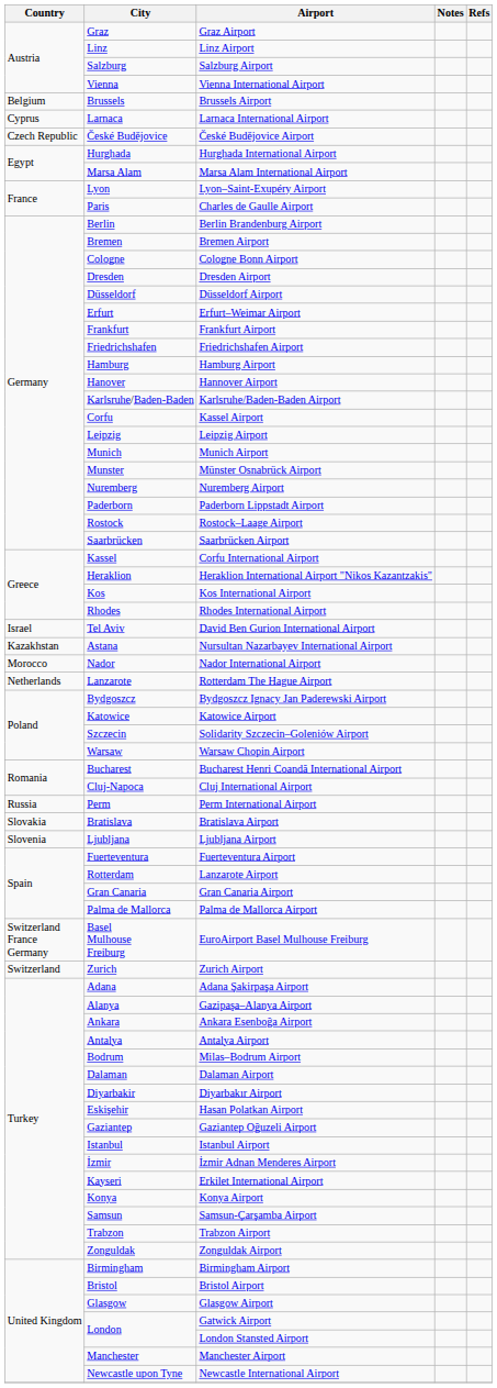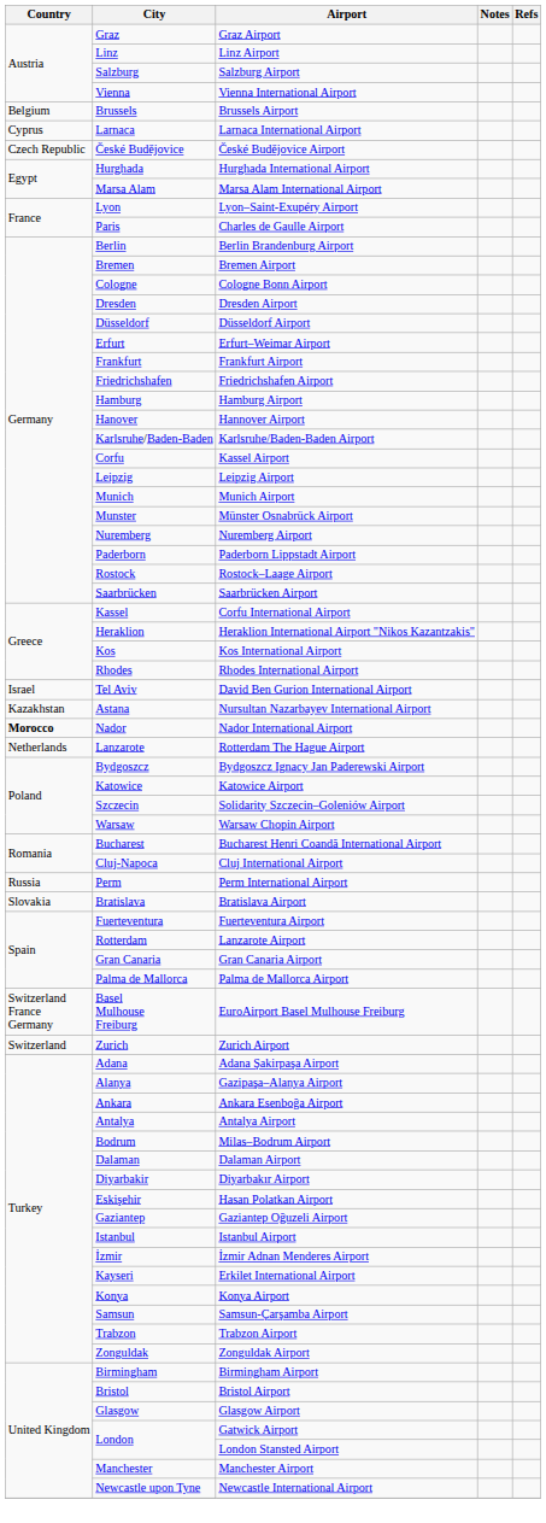 <table class="sortable wikitable">
 <tr>
 <th>Country</th>
 <th>City</th>
 <th>Airport</th>
 <th>Notes</th>
 <th class="unsortable">Refs</th>
 </tr>
 <tr>
 <td rowspan="4">Austria</td>
 <td><a href='#'>Graz</a></td>
 <td><a href='#'>Graz Airport</a></td>
 <td></td>
 <td align=center></td>
 </tr>
 <tr>
 <td><a href='#'>Linz</a></td>
 <td><a href='#'>Linz Airport</a></td>
 <td></td>
 <td align=center></td>
 </tr>
 <tr>
 <td><a href='#'>Salzburg</a></td>
 <td><a href='#'>Salzburg Airport</a></td>
 <td></td>
 <td align=center></td>
 </tr>
 <tr>
 <td><a href='#'>Vienna</a></td>
 <td><a href='#'>Vienna International Airport</a></td>
 <td></td>
 <td align=center></td>
 </tr>
 <tr>
 <td>Belgium</td>
 <td><a href='#'>Brussels</a></td>
 <td><a href='#'>Brussels Airport</a></td>
 <td></td>
 <td align=center></td>
 </tr>
 <tr>
 <td>Cyprus</td>
 <td><a href='#'>Larnaca</a></td>
 <td><a href='#'>Larnaca International Airport</a></td>
 <td></td>
 <td align=center></td>
 </tr>
 <tr>
 <td>Czech Republic</td>
 <td><a href='#'>České Budějovice</a></td>
 <td><a href='#'>České Budějovice Airport</a></td>
 <td></td>
 <td align=center></td>
 </tr>
 <tr>
 <td rowspan="2">Egypt</td>
 <td><a href='#'>Hurghada</a></td>
 <td><a href='#'>Hurghada International Airport</a></td>
 <td align=center></td>
 <td align=center></td>
 </tr>
 <tr>
 <td><a href='#'>Marsa Alam</a></td>
 <td><a href='#'>Marsa Alam International Airport</a></td>
 <td></td>
 <td align=center></td>
 </tr>
 <tr>
 <td rowspan="2">France</td>
 <td><a href='#'>Lyon</a></td>
 <td><a href='#'>Lyon–Saint-Exupéry Airport</a></td>
 <td></td>
 <td align=center></td>
 </tr>
 <tr>
 <td><a href='#'>Paris</a></td>
 <td><a href='#'>Charles de Gaulle Airport</a></td>
 <td></td>
 <td align=center></td>
 </tr>
 <tr>
 <td rowspan="19">Germany</td>
 <td><a href='#'>Berlin</a></td>
 <td><a href='#'>Berlin Brandenburg Airport</a></td>
 <td></td>
 <td align=center></td>
 </tr>
 <tr>
 <td><a href='#'>Bremen</a></td>
 <td><a href='#'>Bremen Airport</a></td>
 <td></td>
 <td align=center></td>
 </tr>
 <tr>
 <td><a href='#'>Cologne</a></td>
 <td><a href='#'>Cologne Bonn Airport</a></td>
 <td align=center></td>
 <td align=center></td>
 </tr>
 <tr>
 <td><a href='#'>Dresden</a></td>
 <td><a href='#'>Dresden Airport</a></td>
 <td></td>
 <td align=center></td>
 </tr>
 <tr>
 <td><a href='#'>Düsseldorf</a></td>
 <td><a href='#'>Düsseldorf Airport</a></td>
 <td align=center></td>
 <td align=center></td>
 </tr>
 <tr>
 <td><a href='#'>Erfurt</a></td>
 <td><a href='#'>Erfurt–Weimar Airport</a></td>
 <td></td>
 <td align=center></td>
 </tr>
 <tr>
 <td><a href='#'>Frankfurt</a></td>
 <td><a href='#'>Frankfurt Airport</a></td>
 <td></td>
 <td align=center></td>
 </tr>
 <tr>
 <td><a href='#'>Friedrichshafen</a></td>
 <td><a href='#'>Friedrichshafen Airport</a></td>
 <td></td>
 <td align=center></td>
 </tr>
 <tr>
 <td><a href='#'>Hamburg</a></td>
 <td><a href='#'>Hamburg Airport</a></td>
 <td align=center></td>
 <td align=center></td>
 </tr>
 <tr>
 <td><a href='#'>Hanover</a></td>
 <td><a href='#'>Hannover Airport</a></td>
 <td></td>
 <td align=center></td>
 </tr>
 <tr>
 <td><a href='#'>Karlsruhe</a>/<a href='#'>Baden-Baden</a></td>
 <td><a href='#'>Karlsruhe/Baden-Baden Airport</a></td>
 <td></td>
 <td align=center></td>
 </tr>
 <tr>
 <td><a href='#'>Corfu</a></td>
 <td><a href='#'>Kassel Airport</a></td>
 <td></td>
 <td></td>
 </tr>
 <tr>
 <td><a href='#'>Leipzig</a></td>
 <td><a href='#'>Leipzig Airport</a></td>
 <td></td>
 <td align=center></td>
 </tr>
 <tr>
 <td><a href='#'>Munich</a></td>
 <td><a href='#'>Munich Airport</a></td>
 <td></td>
 <td align=center></td>
 </tr>
 <tr>
 <td><a href='#'>Munster</a></td>
 <td><a href='#'>Münster Osnabrück Airport</a></td>
 <td></td>
 <td align=center></td>
 </tr>
 <tr>
 <td><a href='#'>Nuremberg</a></td>
 <td><a href='#'>Nuremberg Airport</a></td>
 <td align=center></td>
 <td align=center></td>
 </tr>
 <tr>
 <td><a href='#'>Paderborn</a></td>
 <td><a href='#'>Paderborn Lippstadt Airport</a></td>
 <td></td>
 <td align=center></td>
 </tr>
 <tr>
 <td><a href='#'>Rostock</a></td>
 <td><a href='#'>Rostock–Laage Airport</a></td>
 <td></td>
 <td align=center></td>
 </tr>
 <tr>
 <td><a href='#'>Saarbrücken</a></td>
 <td><a href='#'>Saarbrücken Airport</a></td>
 <td></td>
 <td align=center></td>
 </tr>
 <tr>
 <td rowspan="4">Greece</td>
 <td><a href='#'>Kassel</a></td>
 <td><a href='#'>Corfu International Airport</a></td>
 <td></td>
 <td align=center></td>
 </tr>
 <tr>
 <td><a href='#'>Heraklion</a></td>
 <td><a href='#'>Heraklion International Airport "Nikos Kazantzakis"</a></td>
 <td></td>
 <td align=center></td>
 </tr>
 <tr>
 <td><a href='#'>Kos</a></td>
 <td><a href='#'>Kos International Airport</a></td>
 <td></td>
 <td align=center></td>
 </tr>
 <tr>
 <td><a href='#'>Rhodes</a></td>
 <td><a href='#'>Rhodes International Airport</a></td>
 <td></td>
 <td align=center></td>
 </tr>
 <tr>
 <td>Israel</td>
 <td><a href='#'>Tel Aviv</a></td>
 <td><a href='#'>David Ben Gurion International Airport</a></td>
 <td></td>
 <td align=center></td>
 </tr>
 <tr>
 <td>Kazakhstan</td>
 <td><a href='#'>Astana</a></td>
 <td><a href='#'>Nursultan Nazarbayev International Airport</a></td>
 <td></td>
 <td align=center></td>
 </tr>
 <tr>
-<td>Morocco</td>
+<td><strong>Morocco</strong></td>
 <td><a href='#'>Nador</a></td>
 <td><a href='#'>Nador International Airport</a></td>
 <td></td>
 <td align=center></td>
 </tr>
 <tr>
 <td>Netherlands</td>
 <td><a href='#'>Lanzarote</a></td>
 <td><a href='#'>Rotterdam The Hague Airport</a></td>
 <td></td>
 <td align=center></td>
 </tr>
 <tr>
 <td rowspan="4">Poland</td>
 <td><a href='#'>Bydgoszcz</a></td>
 <td><a href='#'>Bydgoszcz Ignacy Jan Paderewski Airport</a></td>
 <td></td>
 <td align=center></td>
 </tr>
 <tr>
 <td><a href='#'>Katowice</a></td>
 <td><a href='#'>Katowice Airport</a></td>
 <td align=center></td>
 <td align=center></td>
 </tr>
 <tr>
 <td><a href='#'>Szczecin</a></td>
 <td><a href='#'>Solidarity Szczecin–Goleniów Airport</a></td>
 <td></td>
 <td align=center></td>
 </tr>
 <tr>
 <td><a href='#'>Warsaw</a></td>
 <td><a href='#'>Warsaw Chopin Airport</a></td>
 <td></td>
 <td align=center></td>
 </tr>
 <tr>
 <td rowspan="2">Romania</td>
 <td><a href='#'>Bucharest</a></td>
 <td><a href='#'>Bucharest Henri Coandă International Airport</a></td>
 <td></td>
 <td align=center></td>
 </tr>
 <tr>
 <td><a href='#'>Cluj-Napoca</a></td>
 <td><a href='#'>Cluj International Airport</a></td>
 <td></td>
 <td align=center></td>
 </tr>
 <tr>
 <td>Russia</td>
 <td><a href='#'>Perm</a></td>
 <td><a href='#'>Perm International Airport</a></td>
 <td></td>
 <td align=center></td>
 </tr>
 <tr>
 <td>Slovakia</td>
 <td><a href='#'>Bratislava</a></td>
 <td><a href='#'>Bratislava Airport</a></td>
-<td></td>
-<td align=center></td>
-</tr>
-<tr>
-<td>Slovenia</td>
-<td><a href='#'>Ljubljana</a></td>
-<td><a href='#'>Ljubljana Airport</a></td>
 <td></td>
 <td align=center></td>
 </tr>
 <tr>
 <td rowspan="4">Spain</td>
 <td><a href='#'>Fuerteventura</a></td>
 <td><a href='#'>Fuerteventura Airport</a></td>
 <td align=center></td>
 <td align=center></td>
 </tr>
 <tr>
 <td><a href='#'>Rotterdam</a></td>
 <td><a href='#'>Lanzarote Airport</a></td>
 <td align=center></td>
 <td align=center></td>
 </tr>
 <tr>
 <td><a href='#'>Gran Canaria</a></td>
 <td><a href='#'>Gran Canaria Airport</a></td>
 <td align=center></td>
 <td align=center></td>
 </tr>
 <tr>
 <td><a href='#'>Palma de Mallorca</a></td>
 <td><a href='#'>Palma de Mallorca Airport</a></td>
 <td></td>
 <td align=center></td>
 </tr>
 <tr>
 <td>Switzerland<br>France<br>Germany</td>
 <td><a href='#'>Basel</a><br><a href='#'>Mulhouse</a><br><a href='#'>Freiburg</a></td>
 <td><a href='#'>EuroAirport Basel Mulhouse Freiburg</a></td>
 <td></td>
 <td align=center></td>
 </tr>
 <tr>
 <td>Switzerland</td>
 <td><a href='#'>Zurich</a></td>
 <td><a href='#'>Zurich Airport</a></td>
 <td></td>
 <td align=center></td>
 </tr>
 <tr>
 <td rowspan="16">Turkey</td>
 <td><a href='#'>Adana</a></td>
 <td><a href='#'>Adana Şakirpaşa Airport</a></td>
 <td></td>
 <td align=center></td>
 </tr>
 <tr>
 <td><a href='#'>Alanya</a></td>
 <td><a href='#'>Gazipaşa–Alanya Airport</a></td>
 <td></td>
 <td align=center></td>
 </tr>
 <tr>
 <td><a href='#'>Ankara</a></td>
 <td><a href='#'>Ankara Esenboğa Airport</a></td>
 <td></td>
 <td align=center></td>
 </tr>
 <tr>
 <td><a href='#'>Antalya</a></td>
 <td><a href='#'>Antalya Airport</a></td>
 <td></td>
 <td align=center></td>
 </tr>
 <tr>
 <td><a href='#'>Bodrum</a></td>
 <td><a href='#'>Milas–Bodrum Airport</a></td>
 <td></td>
 <td align=center></td>
 </tr>
 <tr>
 <td><a href='#'>Dalaman</a></td>
 <td><a href='#'>Dalaman Airport</a></td>
 <td></td>
 <td align=center></td>
 </tr>
 <tr>
 <td><a href='#'>Diyarbakir</a></td>
 <td><a href='#'>Diyarbakır Airport</a></td>
 <td></td>
 <td align=center></td>
 </tr>
 <tr>
 <td><a href='#'>Eskişehir</a></td>
 <td><a href='#'>Hasan Polatkan Airport</a></td>
 <td></td>
 <td align=center></td>
 </tr>
 <tr>
 <td><a href='#'>Gaziantep</a></td>
 <td><a href='#'>Gaziantep Oğuzeli Airport</a></td>
 <td></td>
 <td align=center></td>
 </tr>
 <tr>
 <td><a href='#'>Istanbul</a></td>
 <td><a href='#'>Istanbul Airport</a></td>
 <td></td>
 <td align=center></td>
 </tr>
 <tr>
 <td><a href='#'>İzmir</a></td>
 <td><a href='#'>İzmir Adnan Menderes Airport</a></td>
 <td></td>
 <td align=center></td>
 </tr>
 <tr>
 <td><a href='#'>Kayseri</a></td>
 <td><a href='#'>Erkilet International Airport</a></td>
 <td></td>
 <td align=center></td>
 </tr>
 <tr>
 <td><a href='#'>Konya</a></td>
 <td><a href='#'>Konya Airport</a></td>
 <td></td>
 <td align=center></td>
 </tr>
 <tr>
 <td><a href='#'>Samsun</a></td>
 <td><a href='#'>Samsun-Çarşamba Airport</a></td>
 <td></td>
 <td align=center></td>
 </tr>
 <tr>
 <td><a href='#'>Trabzon</a></td>
 <td><a href='#'>Trabzon Airport</a></td>
 <td></td>
 <td align=center></td>
 </tr>
 <tr>
 <td><a href='#'>Zonguldak</a></td>
 <td><a href='#'>Zonguldak Airport</a></td>
 <td></td>
 <td align=center></td>
 </tr>
 <tr>
 <td rowspan="7">United Kingdom</td>
 <td><a href='#'>Birmingham</a></td>
 <td><a href='#'>Birmingham Airport</a></td>
 <td></td>
 <td align=center></td>
 </tr>
 <tr>
 <td><a href='#'>Bristol</a></td>
 <td><a href='#'>Bristol Airport</a></td>
 <td></td>
 <td align=center></td>
 </tr>
 <tr>
 <td><a href='#'>Glasgow</a></td>
 <td><a href='#'>Glasgow Airport</a></td>
 <td></td>
 <td align=center></td>
 </tr>
 <tr>
 <td rowspan="2"><a href='#'>London</a></td>
 <td><a href='#'>Gatwick Airport</a></td>
 <td></td>
 <td align=center></td>
 </tr>
 <tr>
 <td><a href='#'>London Stansted Airport</a></td>
 <td></td>
 <td align=center></td>
 </tr>
 <tr>
 <td><a href='#'>Manchester</a></td>
 <td><a href='#'>Manchester Airport</a></td>
 <td></td>
 <td align=center></td>
 </tr>
 <tr>
 <td><a href='#'>Newcastle upon Tyne</a></td>
 <td><a href='#'>Newcastle International Airport</a></td>
 <td></td>
 <td align=center></td>
 </tr>
 <tr>
 </tr>
 </table>
